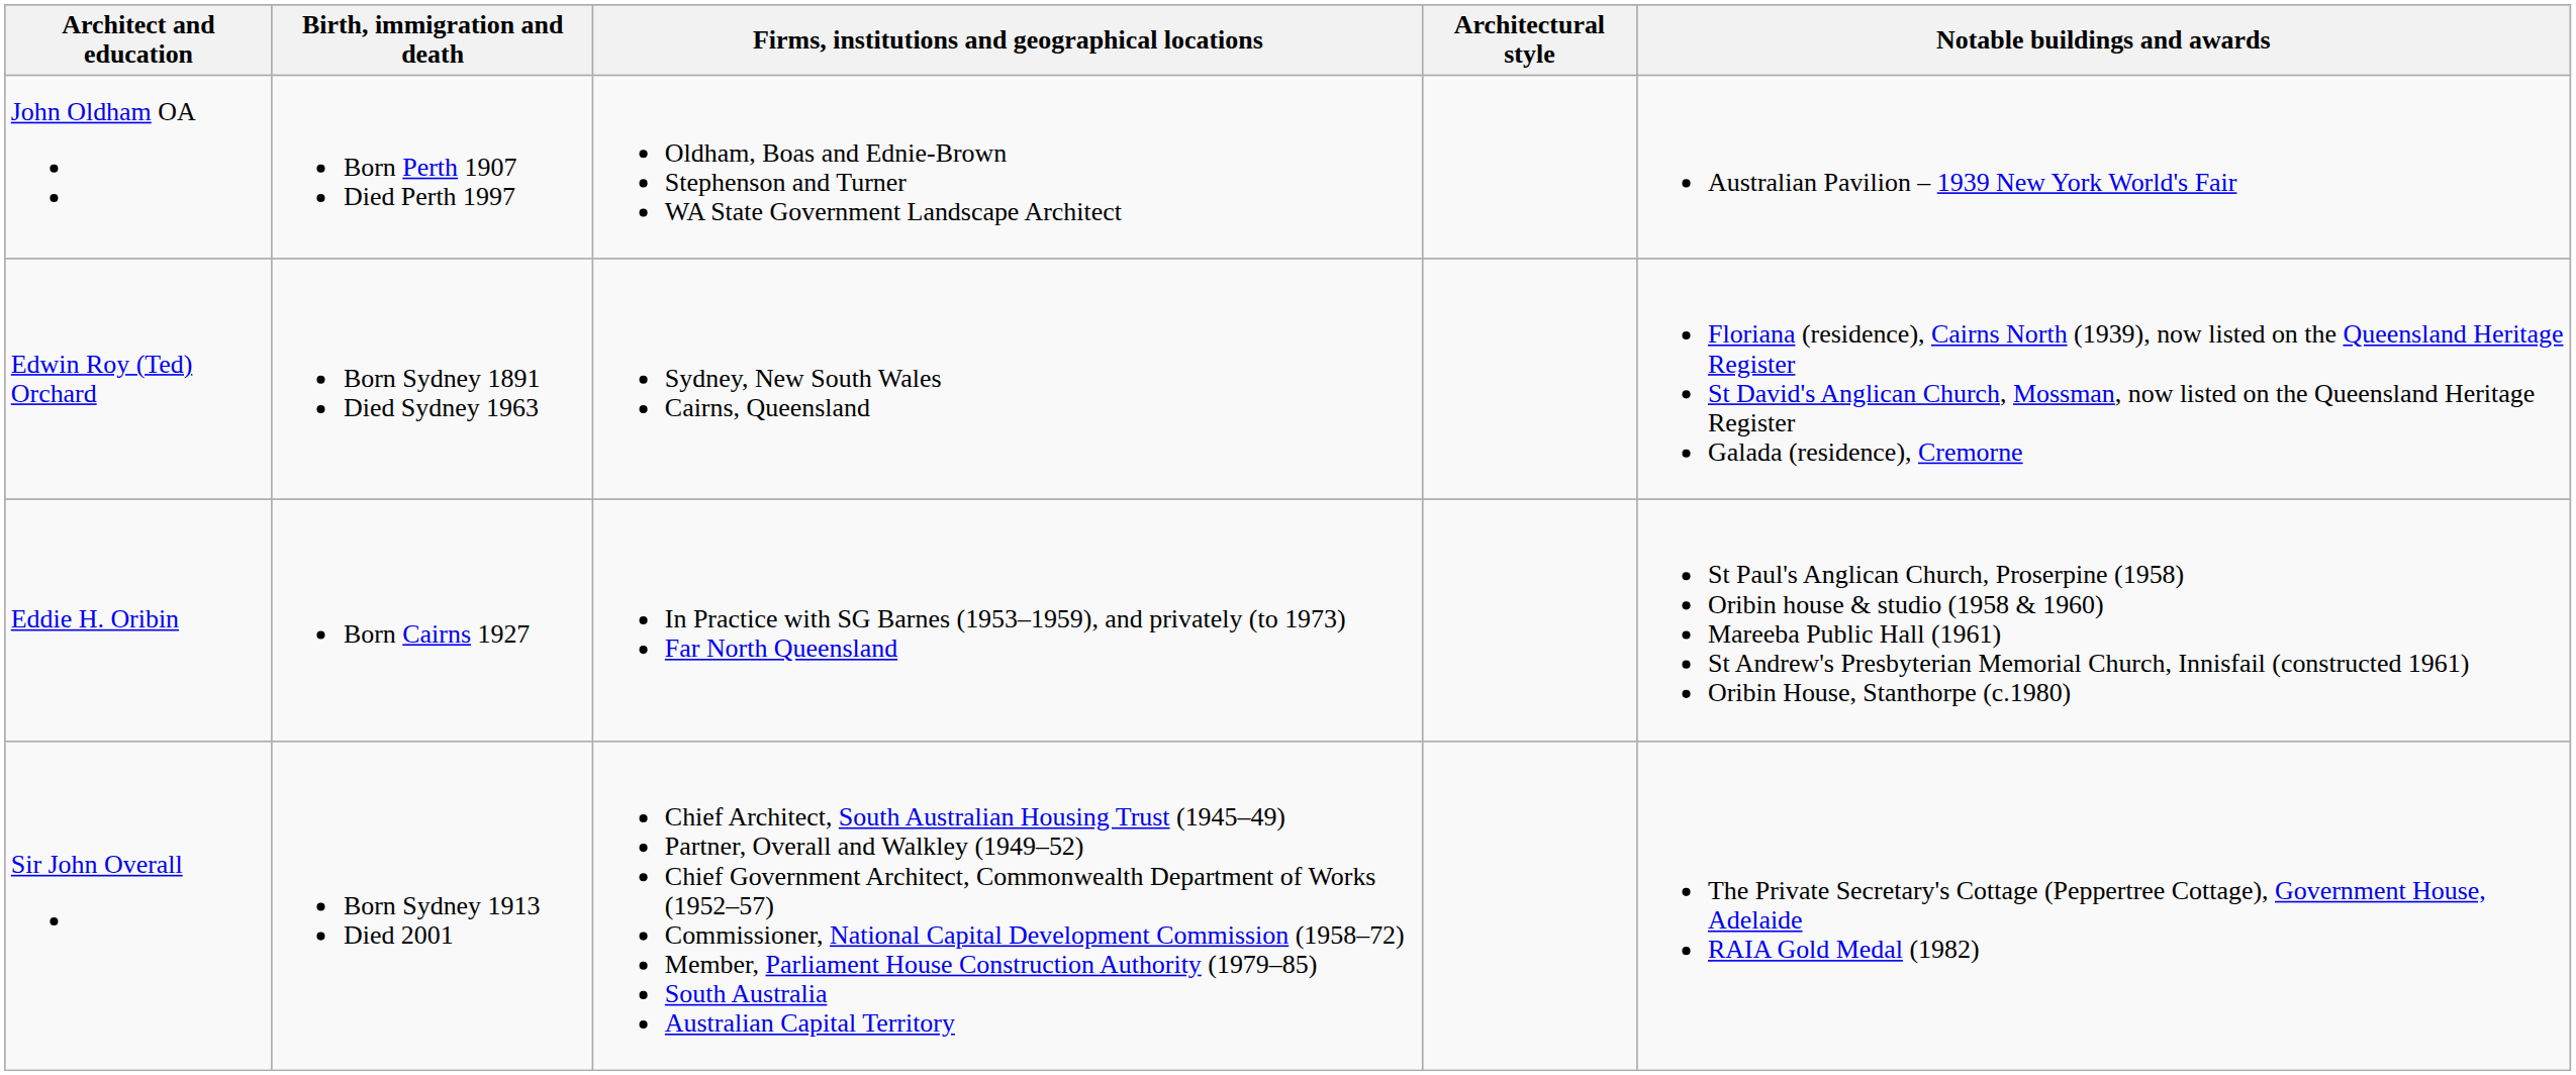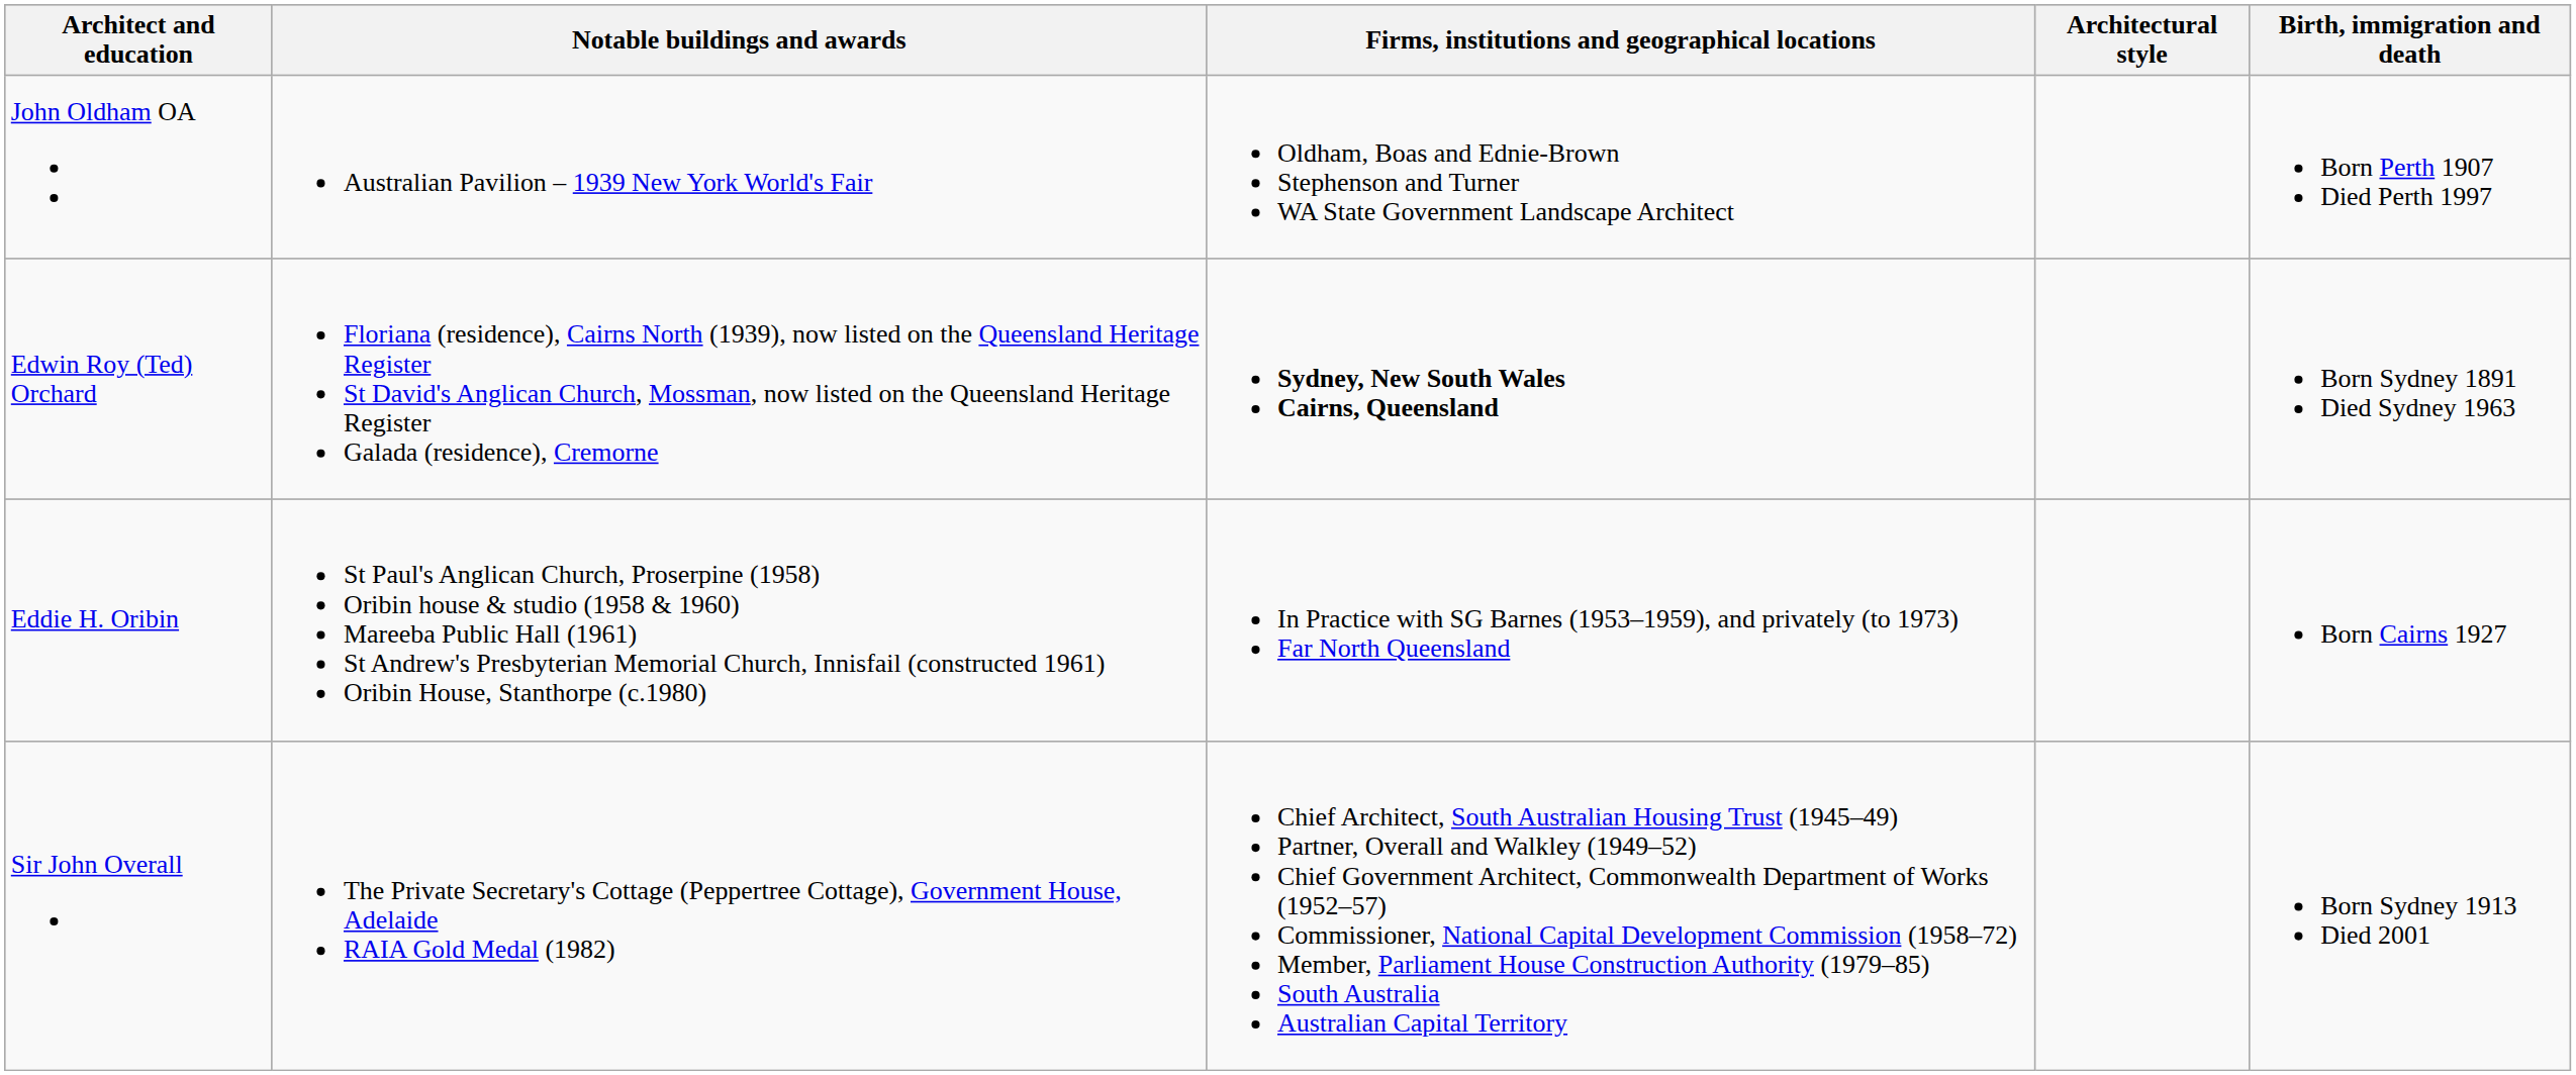 <table class="wikitable">
 <tr style="background:#efefef;">
 <th>Architect and education</th>
-<th>Birth, immigration and death</th>
+<th>Notable buildings and awards</th>
 <th>Firms, institutions and geographical locations</th>
 <th>Architectural style</th>
-<th>Notable buildings and awards</th>
+<th>Birth, immigration and death</th>
 </tr>
 <tr>
 <td><a href='#'>John Oldham</a> OA<br><ul><li></li><li></li></ul></td>
-<td><br><ul><li>Born <a href='#'>Perth</a> 1907</li><li>Died Perth 1997</li></ul></td>
+<td><br><ul><li>Australian Pavilion – <a href='#'>1939 New York World's Fair</a></li></ul></td>
 <td><br><ul><li>Oldham, Boas and Ednie-Brown</li><li>Stephenson and Turner</li><li>WA State Government Landscape Architect</li></ul></td>
 <td></td>
-<td><br><ul><li>Australian Pavilion – <a href='#'>1939 New York World's Fair</a></li></ul></td>
+<td><br><ul><li>Born <a href='#'>Perth</a> 1907</li><li>Died Perth 1997</li></ul></td>
 </tr>
 <tr>
 <td><a href='#'>Edwin Roy (Ted) Orchard</a></td>
+<td><br><ul><li><a href='#'>Floriana</a> (residence), <a href='#'>Cairns North</a> (1939), now listed on the <a href='#'>Queensland Heritage Register</a></li><li><a href='#'>St David's Anglican Church</a>, <a href='#'>Mossman</a>, now listed on the Queensland Heritage Register</li><li>Galada (residence), <a href='#'>Cremorne</a></li></ul></td>
+<td><strong><br><ul><li>Sydney, New South Wales</li><li>Cairns, Queensland</li></ul></strong></td>
+<td></td>
 <td><br><ul><li>Born Sydney 1891</li><li>Died Sydney 1963</li></ul></td>
-<td><br><ul><li>Sydney, New South Wales</li><li>Cairns, Queensland</li></ul></td>
-<td></td>
-<td><br><ul><li><a href='#'>Floriana</a> (residence), <a href='#'>Cairns North</a> (1939), now listed on the <a href='#'>Queensland Heritage Register</a></li><li><a href='#'>St David's Anglican Church</a>, <a href='#'>Mossman</a>, now listed on the Queensland Heritage Register</li><li>Galada (residence), <a href='#'>Cremorne</a></li></ul></td>
 </tr>
 <tr>
 <td><a href='#'>Eddie H. Oribin</a></td>
-<td><br><ul><li>Born <a href='#'>Cairns</a> 1927</li></ul></td>
+<td><br><ul><li>St Paul's Anglican Church, Proserpine (1958)</li><li>Oribin house & studio (1958 & 1960)</li><li>Mareeba Public Hall (1961)</li><li>St Andrew's Presbyterian Memorial Church, Innisfail (constructed 1961)</li><li>Oribin House, Stanthorpe (c.1980)</li></ul></td>
 <td><br><ul><li>In Practice with SG Barnes (1953–1959), and privately (to 1973)</li><li><a href='#'>Far North Queensland</a></li></ul></td>
 <td></td>
-<td><br><ul><li>St Paul's Anglican Church, Proserpine (1958)</li><li>Oribin house & studio (1958 & 1960)</li><li>Mareeba Public Hall (1961)</li><li>St Andrew's Presbyterian Memorial Church, Innisfail (constructed 1961)</li><li>Oribin House, Stanthorpe (c.1980)</li></ul></td>
+<td><br><ul><li>Born <a href='#'>Cairns</a> 1927</li></ul></td>
 </tr>
 <tr>
 <td><a href='#'>Sir John Overall</a> <br><ul><li></li></ul></td>
-<td><br><ul><li>Born Sydney 1913</li><li>Died 2001</li></ul></td>
+<td><br><ul><li>The Private Secretary's Cottage (Peppertree Cottage), <a href='#'>Government House, Adelaide</a></li><li><a href='#'>RAIA Gold Medal</a> (1982)</li></ul></td>
 <td><br><ul><li>Chief Architect, <a href='#'>South Australian Housing Trust</a> (1945–49)</li><li>Partner, Overall and Walkley (1949–52)</li><li>Chief Government Architect, Commonwealth Department of Works (1952–57)</li><li>Commissioner, <a href='#'>National Capital Development Commission</a> (1958–72)</li><li>Member, <a href='#'>Parliament House Construction Authority</a> (1979–85)</li><li><a href='#'>South Australia</a></li><li><a href='#'>Australian Capital Territory</a></li></ul></td>
 <td></td>
-<td><br><ul><li>The Private Secretary's Cottage (Peppertree Cottage), <a href='#'>Government House, Adelaide</a></li><li><a href='#'>RAIA Gold Medal</a> (1982)</li></ul></td>
+<td><br><ul><li>Born Sydney 1913</li><li>Died 2001</li></ul></td>
 </tr>
 </table>
